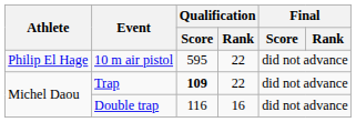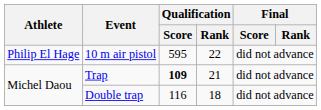 <table class="wikitable" style="font-size:90%">
 <tr>
 <th rowspan="2">Athlete</th>
 <th rowspan="2">Event</th>
 <th colspan="2">Qualification</th>
 <th colspan="2">Final</th>
 </tr>
 <tr>
 <th>Score</th>
 <th>Rank</th>
 <th>Score</th>
 <th>Rank</th>
 </tr>
 <tr>
 <td><a href='#'>Philip El Hage</a></td>
 <td><a href='#'>10 m air pistol</a></td>
 <td align=center>595</td>
 <td align=center>22</td>
 <td align=center colspan=2>did not advance</td>
 </tr>
 <tr>
 <td rowspan="2">Michel Daou</td>
 <td><a href='#'>Trap</a></td>
 <td align=center><strong>109</strong></td>
-<td align=center>22</td>
+<td align=center>21</td>
 <td align=center colspan=2>did not advance</td>
 </tr>
 <tr>
 <td><a href='#'>Double trap</a></td>
 <td align=center>116</td>
-<td align=center>16</td>
+<td align=center>18</td>
 <td align=center colspan=2>did not advance</td>
 </tr>
 </table>
